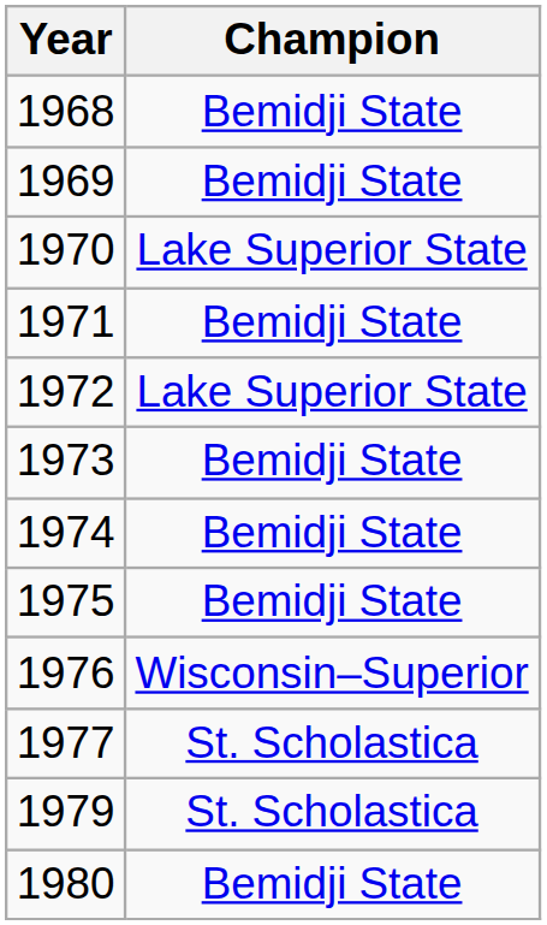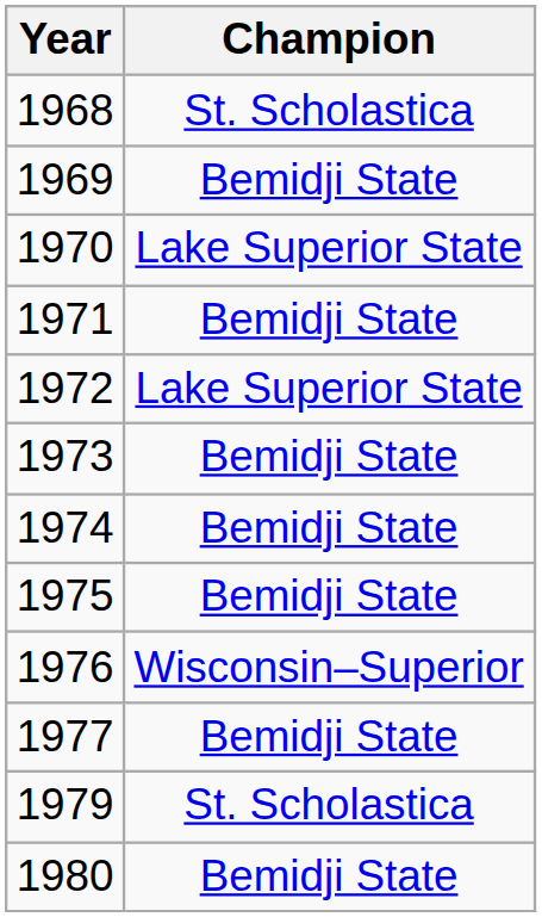 <table class="wikitable sortable" style="text-align: center;">
 <tr>
 <th><strong>Year</strong></th>
 <th><strong>Champion</strong></th>
 </tr>
 <tr>
 <td>1968</td>
-<td><a href='#'>Bemidji State</a></td>
+<td><a href='#'>St. Scholastica</a></td>
 </tr>
 <tr>
 <td>1969</td>
 <td><a href='#'>Bemidji State</a></td>
 </tr>
 <tr>
 <td>1970</td>
 <td><a href='#'>Lake Superior State</a></td>
 </tr>
 <tr>
 <td>1971</td>
 <td><a href='#'>Bemidji State</a></td>
 </tr>
 <tr>
 <td>1972</td>
 <td><a href='#'>Lake Superior State</a></td>
 </tr>
 <tr>
 <td>1973</td>
 <td><a href='#'>Bemidji State</a></td>
 </tr>
 <tr>
 <td>1974</td>
 <td><a href='#'>Bemidji State</a></td>
 </tr>
 <tr>
 <td>1975</td>
 <td><a href='#'>Bemidji State</a></td>
 </tr>
 <tr>
 <td>1976</td>
 <td><a href='#'>Wisconsin–Superior</a></td>
 </tr>
 <tr>
 <td>1977</td>
-<td><a href='#'>St. Scholastica</a></td>
+<td><a href='#'>Bemidji State</a></td>
 </tr>
 <tr>
 <td>1979</td>
 <td><a href='#'>St. Scholastica</a></td>
 </tr>
 <tr>
 <td>1980</td>
 <td><a href='#'>Bemidji State</a></td>
 </tr>
 </table>
